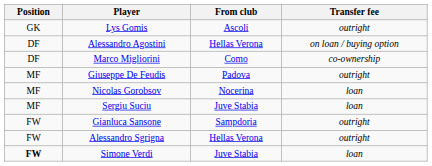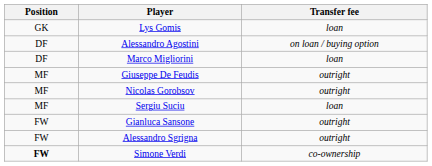 <table class="wikitable sortable" style="width:97%; text-align:center; font-size:85%; text-align:centre;">
 <tr>
 <th><strong>Position</strong></th>
 <th><strong>Player</strong></th>
-<th><strong>From club</strong></th>
 <th><strong>Transfer fee</strong></th>
 </tr>
 <tr>
 <td>GK</td>
 <td><a href='#'>Lys Gomis</a></td>
-<td><a href='#'>Ascoli</a></td>
-<td><em>outright</em></td>
+<td><em>loan</em></td>
 </tr>
 <tr>
 <td>DF</td>
 <td><a href='#'>Alessandro Agostini</a></td>
-<td><a href='#'>Hellas Verona</a></td>
 <td><em>on loan / buying option</em></td>
 </tr>
 <tr>
 <td>DF</td>
 <td><a href='#'>Marco Migliorini</a></td>
-<td><a href='#'>Como</a></td>
-<td><em>co-ownership</em></td>
+<td><em>loan</em></td>
 </tr>
 <tr>
 <td>MF</td>
 <td><a href='#'>Giuseppe De Feudis</a></td>
-<td><a href='#'>Padova</a></td>
 <td><em>outright</em></td>
 </tr>
 <tr>
 <td>MF</td>
 <td><a href='#'>Nicolas Gorobsov</a></td>
-<td><a href='#'>Nocerina</a></td>
-<td><em>loan</em></td>
+<td><em>outright</em></td>
 </tr>
 <tr>
 <td>MF</td>
 <td><a href='#'>Sergiu Suciu</a></td>
-<td><a href='#'>Juve Stabia</a></td>
 <td><em>loan</em></td>
 </tr>
 <tr>
 <td>FW</td>
 <td><a href='#'>Gianluca Sansone</a></td>
-<td><a href='#'>Sampdoria</a></td>
 <td><em>outright</em></td>
 </tr>
 <tr>
 <td>FW</td>
 <td><a href='#'>Alessandro Sgrigna</a></td>
-<td><a href='#'>Hellas Verona</a></td>
 <td><em>outright</em></td>
 </tr>
 <tr>
 <td><strong>FW</strong></td>
 <td><a href='#'>Simone Verdi</a></td>
-<td><a href='#'>Juve Stabia</a></td>
-<td><em>loan</em></td>
+<td><em>co-ownership</em></td>
 </tr>
 </table>
